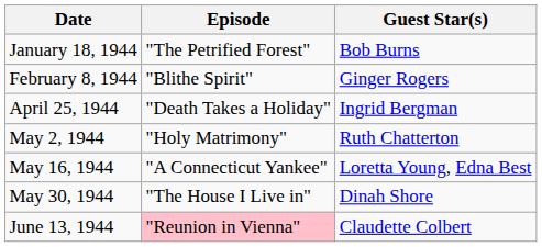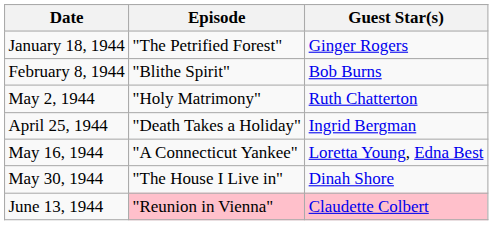 <table class="wikitable">
 <tr>
 <th>Date</th>
 <th>Episode</th>
 <th>Guest Star(s)</th>
 </tr>
 <tr>
 <td>January 18, 1944</td>
 <td>"The Petrified Forest"</td>
-<td><a href='#'>Bob Burns</a></td>
+<td><a href='#'>Ginger Rogers</a></td>
 </tr>
 <tr>
 <td>February 8, 1944</td>
 <td>"Blithe Spirit"</td>
-<td><a href='#'>Ginger Rogers</a></td>
+<td><a href='#'>Bob Burns</a></td>
+</tr>
+<tr>
+<td>May 2, 1944</td>
+<td>"Holy Matrimony"</td>
+<td><a href='#'>Ruth Chatterton</a></td>
 </tr>
 <tr>
 <td>April 25, 1944</td>
 <td>"Death Takes a Holiday"</td>
 <td><a href='#'>Ingrid Bergman</a></td>
-</tr>
-<tr>
-<td>May 2, 1944</td>
-<td>"Holy Matrimony"</td>
-<td><a href='#'>Ruth Chatterton</a></td>
 </tr>
 <tr>
 <td>May 16, 1944</td>
 <td>"A Connecticut Yankee"</td>
 <td><a href='#'>Loretta Young</a>, <a href='#'>Edna Best</a></td>
 </tr>
 <tr>
 <td>May 30, 1944</td>
 <td>"The House I Live in"</td>
 <td><a href='#'>Dinah Shore</a></td>
 </tr>
 <tr>
 <td>June 13, 1944</td>
 <td style="background: pink;">"Reunion in Vienna"</td>
-<td><a href='#'>Claudette Colbert</a></td>
+<td style="background: pink;"><a href='#'>Claudette Colbert</a></td>
 </tr>
 </table>
